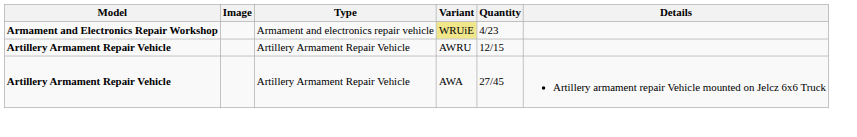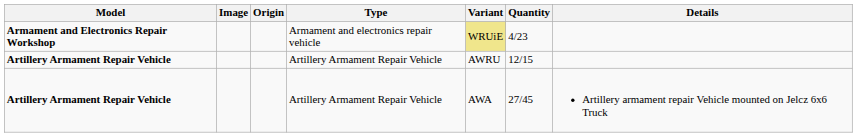 <table class="wikitable">
 <tr>
 <th>Model</th>
 <th>Image</th>
+<th>Origin</th>
 <th>Type</th>
 <th>Variant</th>
 <th>Quantity</th>
 <th>Details</th>
 </tr>
 <tr>
 <td><strong>Armament and Electronics Repair Workshop</strong></td>
 <td></td>
+<td><small></small></td>
 <td>Armament and electronics repair vehicle</td>
 <td style="background: khaki;">WRUiE</td>
 <td>4/23</td>
 <td></td>
 </tr>
 <tr>
 <td><strong>Artillery Armament Repair Vehicle</strong></td>
 <td><br></td>
+<td><small></small></td>
 <td>Artillery Armament Repair Vehicle</td>
 <td>AWRU</td>
 <td>12/15</td>
 <td></td>
 </tr>
 <tr>
 <td><strong>Artillery Armament Repair Vehicle</strong></td>
 <td></td>
+<td><small></small></td>
 <td>Artillery Armament Repair Vehicle</td>
 <td>AWA</td>
 <td>27/45</td>
 <td><br><ul><li>Artillery armament repair Vehicle mounted on Jelcz 6x6 Truck</li></ul></td>
 </tr>
 </table>
